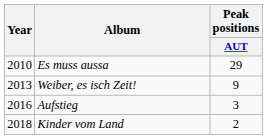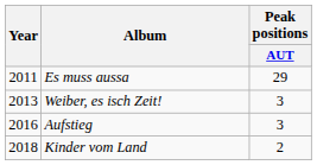 <table class="wikitable">
 <tr>
 <th align="center" rowspan="2" width="10">Year</th>
 <th align="center" rowspan="2" width="220">Album</th>
 <th align="center" colspan="1" width="20">Peak positions</th>
 </tr>
 <tr>
 <th scope="col" style="width:3em;font-size:90%;"><a href='#'>AUT</a><br></th>
 </tr>
 <tr>
-<td style="text-align:center;">2010</td>
+<td style="text-align:center;">2011</td>
 <td><em>Es muss aussa</em></td>
 <td style="text-align:center;">29</td>
 </tr>
 <tr>
 <td style="text-align:center;">2013</td>
 <td><em>Weiber, es isch Zeit!</em></td>
-<td style="text-align:center;">9</td>
+<td style="text-align:center;">3</td>
 </tr>
 <tr>
 <td style="text-align:center;">2016</td>
 <td><em>Aufstieg</em></td>
 <td style="text-align:center;">3</td>
 </tr>
 <tr>
 <td style="text-align:center;">2018</td>
 <td><em>Kinder vom Land</em></td>
 <td style="text-align:center;">2</td>
 </tr>
 </table>
